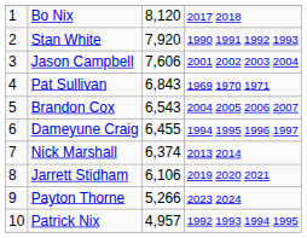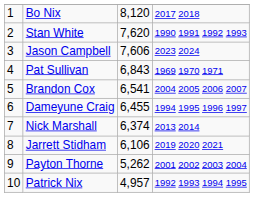 <table class="wikitable">
 <tr>
 </tr>
 <tr>
 <td>1</td>
 <td><a href='#'>Bo Nix</a></td>
 <td><abbr>8,120</abbr></td>
 <td style="font-size:80%;"><a href='#'>2017</a> <a href='#'>2018</a></td>
 </tr>
 <tr>
 <td>2</td>
 <td><a href='#'>Stan White</a></td>
-<td><abbr>7,920</abbr></td>
+<td><abbr>7,620</abbr></td>
 <td style="font-size:80%;"><a href='#'>1990</a> <a href='#'>1991</a> <a href='#'>1992</a> <a href='#'>1993</a></td>
 </tr>
 <tr>
 <td>3</td>
 <td><a href='#'>Jason Campbell</a></td>
 <td><abbr>7,606</abbr></td>
-<td style="font-size:80%;"><a href='#'>2001</a> <a href='#'>2002</a> <a href='#'>2003</a> <a href='#'>2004</a></td>
+<td style="font-size:80%;"><a href='#'>2023</a> <a href='#'>2024</a></td>
 </tr>
 <tr>
 <td>4</td>
 <td><a href='#'>Pat Sullivan</a></td>
 <td><abbr>6,843</abbr></td>
 <td style="font-size:80%;"><a href='#'>1969</a> <a href='#'>1970</a> <a href='#'>1971</a></td>
 </tr>
 <tr>
 <td>5</td>
 <td><a href='#'>Brandon Cox</a></td>
-<td><abbr>6,543</abbr></td>
+<td><abbr>6,541</abbr></td>
 <td style="font-size:80%;"><a href='#'>2004</a> <a href='#'>2005</a> <a href='#'>2006</a> <a href='#'>2007</a></td>
 </tr>
 <tr>
 <td>6</td>
 <td><a href='#'>Dameyune Craig</a></td>
 <td><abbr>6,455</abbr></td>
 <td style="font-size:80%;"><a href='#'>1994</a> <a href='#'>1995</a> <a href='#'>1996</a> <a href='#'>1997</a></td>
 </tr>
 <tr>
 <td>7</td>
 <td><a href='#'>Nick Marshall</a></td>
 <td><abbr>6,374</abbr></td>
 <td style="font-size:80%;"><a href='#'>2013</a> <a href='#'>2014</a></td>
 </tr>
 <tr>
 <td>8</td>
 <td><a href='#'>Jarrett Stidham</a></td>
 <td><abbr>6,106</abbr></td>
 <td style="font-size:80%;"><a href='#'>2019</a> <a href='#'>2020</a> <a href='#'>2021</a></td>
 </tr>
 <tr>
 <td>9</td>
 <td><a href='#'>Payton Thorne</a></td>
-<td><abbr>5,266</abbr></td>
-<td style="font-size:80%;"><a href='#'>2023</a> <a href='#'>2024</a></td>
+<td><abbr>5,262</abbr></td>
+<td style="font-size:80%;"><a href='#'>2001</a> <a href='#'>2002</a> <a href='#'>2003</a> <a href='#'>2004</a></td>
 </tr>
 <tr>
 <td>10</td>
 <td><a href='#'>Patrick Nix</a></td>
 <td>4,957</td>
 <td style="font-size:80%;"><a href='#'>1992</a> <a href='#'>1993</a> <a href='#'>1994</a> <a href='#'>1995</a></td>
 </tr>
 </table>
